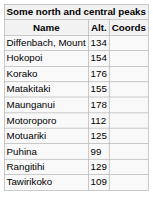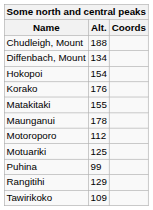 <table class="wikitable">
 <tr>
 <th colspan=3>Some north and central peaks</th>
 </tr>
 <tr>
 <th>Name</th>
 <th>Alt.</th>
 <th>Coords</th>
+</tr>
+<tr>
+<td>Chudleigh, Mount</td>
+<td>188</td>
+<td></td>
 </tr>
 <tr>
 <td>Diffenbach, Mount</td>
 <td>134</td>
 <td></td>
 </tr>
 <tr>
 <td>Hokopoi</td>
 <td>154</td>
 <td></td>
 </tr>
 <tr>
 <td>Korako</td>
 <td>176</td>
 <td></td>
 </tr>
 <tr>
 <td>Matakitaki</td>
 <td>155</td>
 <td></td>
 </tr>
 <tr>
 <td>Maunganui</td>
 <td>178</td>
 <td></td>
 </tr>
 <tr>
 <td>Motoroporo</td>
 <td>112</td>
 <td></td>
 </tr>
 <tr>
 <td>Motuariki</td>
 <td>125</td>
 <td></td>
 </tr>
 <tr>
 <td>Puhina</td>
 <td>99</td>
 <td></td>
 </tr>
 <tr>
 <td>Rangitihi</td>
 <td>129</td>
 <td></td>
 </tr>
 <tr>
 <td>Tawirikoko</td>
 <td>109</td>
 <td></td>
 </tr>
 </table>
